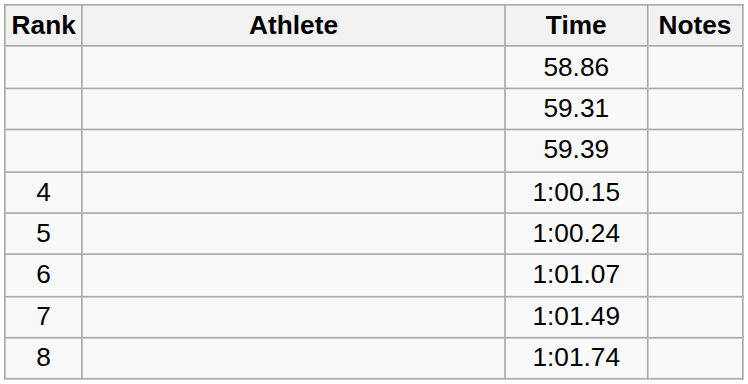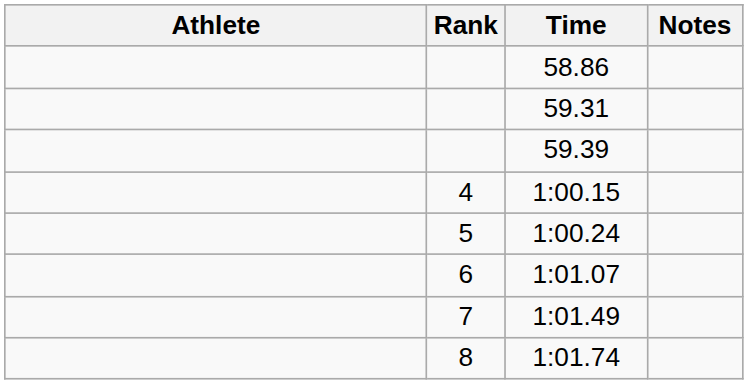 <table class="wikitable" style="text-align:center">
 <tr>
+<th width=250>Athlete</th>
 <th width=40>Rank</th>
-<th width=250>Athlete</th>
 <th width=80>Time</th>
 <th width=50>Notes</th>
 </tr>
 <tr>
+<td align=left></td>
 <td></td>
-<td align=left></td>
 <td>58.86</td>
 <td></td>
 </tr>
 <tr>
+<td align=left></td>
 <td></td>
-<td align=left></td>
 <td>59.31</td>
 <td></td>
 </tr>
 <tr>
+<td align=left></td>
 <td></td>
-<td align=left></td>
 <td>59.39</td>
 <td></td>
 </tr>
 <tr>
+<td align=left></td>
 <td>4</td>
-<td align=left></td>
 <td>1:00.15</td>
 <td></td>
 </tr>
 <tr>
+<td align=left></td>
 <td>5</td>
-<td align=left></td>
 <td>1:00.24</td>
 <td></td>
 </tr>
 <tr>
+<td align=left></td>
 <td>6</td>
-<td align=left></td>
 <td>1:01.07</td>
 <td></td>
 </tr>
 <tr>
+<td align=left></td>
 <td>7</td>
-<td align=left></td>
 <td>1:01.49</td>
 <td></td>
 </tr>
 <tr>
+<td align=left></td>
 <td>8</td>
-<td align=left></td>
 <td>1:01.74</td>
 <td></td>
 </tr>
 </table>
